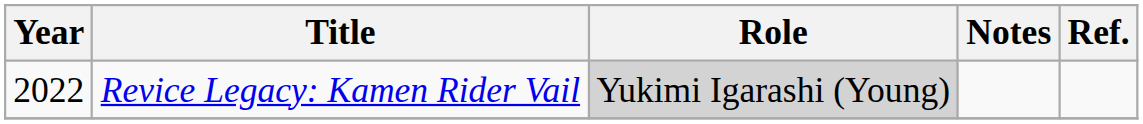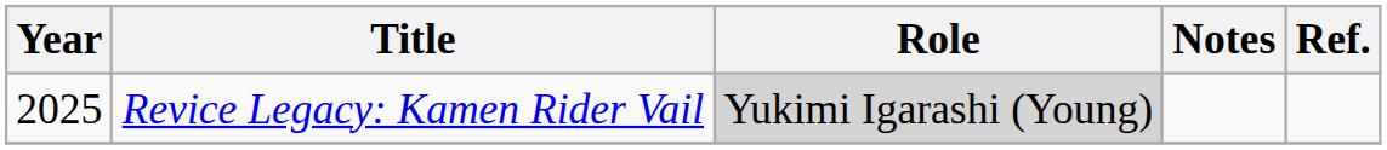 <table class="wikitable">
 <tr>
 <th>Year</th>
 <th>Title</th>
 <th>Role</th>
 <th>Notes</th>
 <th>Ref.</th>
 </tr>
 <tr>
-<td>2022</td>
+<td>2025</td>
 <td><em><a href='#'>Revice Legacy: Kamen Rider Vail</a></em></td>
 <td style="background: lightgrey;">Yukimi Igarashi (Young)</td>
 <td></td>
 <td></td>
 </tr>
 <tr>
 </tr>
 </table>
